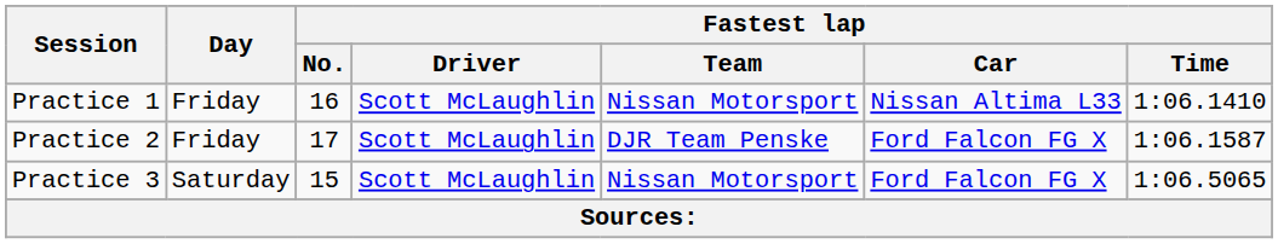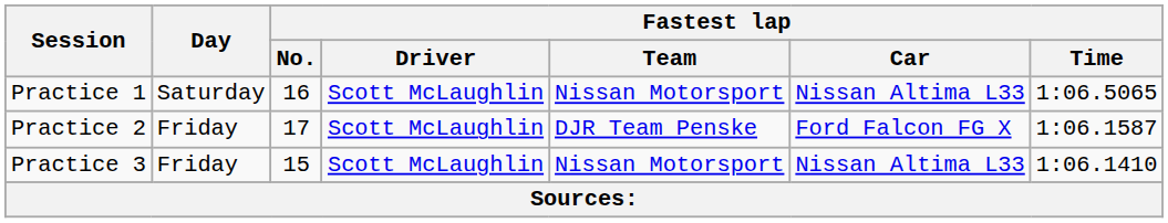 <table class="wikitable" style="font-size: 85%">
 <tr>
 <th rowspan="2">Session</th>
 <th rowspan="2">Day</th>
 <th colspan="5">Fastest lap</th>
 </tr>
 <tr>
 <th>No.</th>
 <th>Driver</th>
 <th>Team</th>
 <th>Car</th>
 <th>Time</th>
 </tr>
 <tr>
 <td>Practice 1</td>
-<td>Friday</td>
+<td>Saturday</td>
 <td align="center">16</td>
 <td> <a href='#'>Scott McLaughlin</a></td>
 <td><a href='#'>Nissan Motorsport</a></td>
 <td><a href='#'>Nissan Altima L33</a></td>
-<td>1:06.1410</td>
+<td>1:06.5065</td>
 </tr>
 <tr>
 <td>Practice 2</td>
 <td>Friday</td>
 <td align="center">17</td>
 <td> <a href='#'>Scott McLaughlin</a></td>
 <td><a href='#'>DJR Team Penske</a></td>
 <td><a href='#'>Ford Falcon FG X</a></td>
 <td>1:06.1587</td>
 </tr>
 <tr>
 <td>Practice 3</td>
-<td>Saturday</td>
+<td>Friday</td>
 <td align="center">15</td>
 <td> <a href='#'>Scott McLaughlin</a></td>
 <td><a href='#'>Nissan Motorsport</a></td>
-<td><a href='#'>Ford Falcon FG X</a></td>
-<td>1:06.5065</td>
+<td><a href='#'>Nissan Altima L33</a></td>
+<td>1:06.1410</td>
 </tr>
 <tr>
 <th colspan="7">Sources:</th>
 </tr>
 </table>
